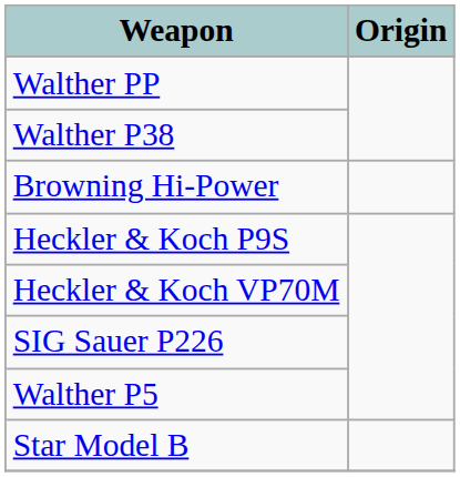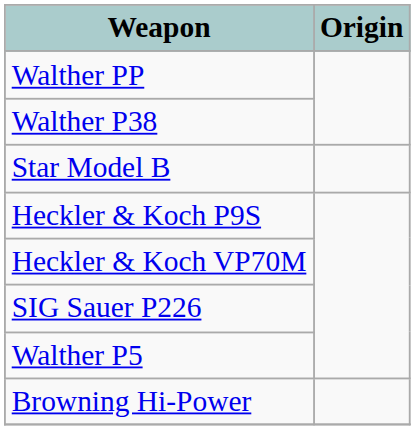 <table class="wikitable">
 <tr>
 <th style="text-align:center; background:#acc;">Weapon</th>
 <th style="text-align: center; background:#acc;">Origin</th>
 </tr>
 <tr>
 <td><a href='#'>Walther PP</a></td>
 <td rowspan="2"></td>
 </tr>
 <tr>
 <td><a href='#'>Walther P38</a></td>
 </tr>
 <tr>
-<td><a href='#'>Browning Hi-Power</a></td>
+<td><a href='#'>Star Model B</a></td>
 <td></td>
 </tr>
 <tr>
 <td><a href='#'>Heckler & Koch P9S</a></td>
 <td rowspan="4"></td>
 </tr>
 <tr>
 <td><a href='#'>Heckler & Koch VP70M</a></td>
 </tr>
 <tr>
 <td><a href='#'>SIG Sauer P226</a></td>
 </tr>
 <tr>
 <td><a href='#'>Walther P5</a></td>
 </tr>
 <tr>
-<td><a href='#'>Star Model B</a></td>
+<td><a href='#'>Browning Hi-Power</a></td>
 <td></td>
 </tr>
 <tr>
 </tr>
 </table>
